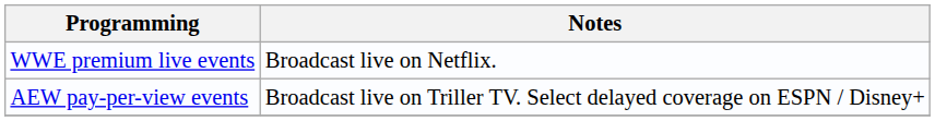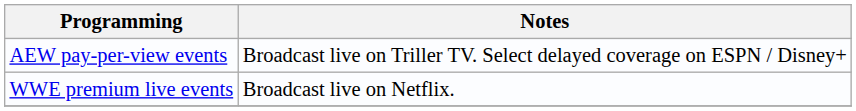 <table class="wikitable" style="background:#fcfdff; font-size:95%;">
 <tr>
 <th>Programming</th>
 <th>Notes</th>
 </tr>
 <tr>
+<td><a href='#'>AEW pay-per-view events</a></td>
+<td>Broadcast live on Triller TV. Select delayed coverage on ESPN / Disney+</td>
+</tr>
+<tr>
 <td><a href='#'>WWE premium live events</a></td>
 <td>Broadcast live on Netflix.</td>
 </tr>
 <tr>
-<td><a href='#'>AEW pay-per-view events</a></td>
-<td>Broadcast live on Triller TV. Select delayed coverage on ESPN / Disney+</td>
-</tr>
-<tr>
 </tr>
 </table>
